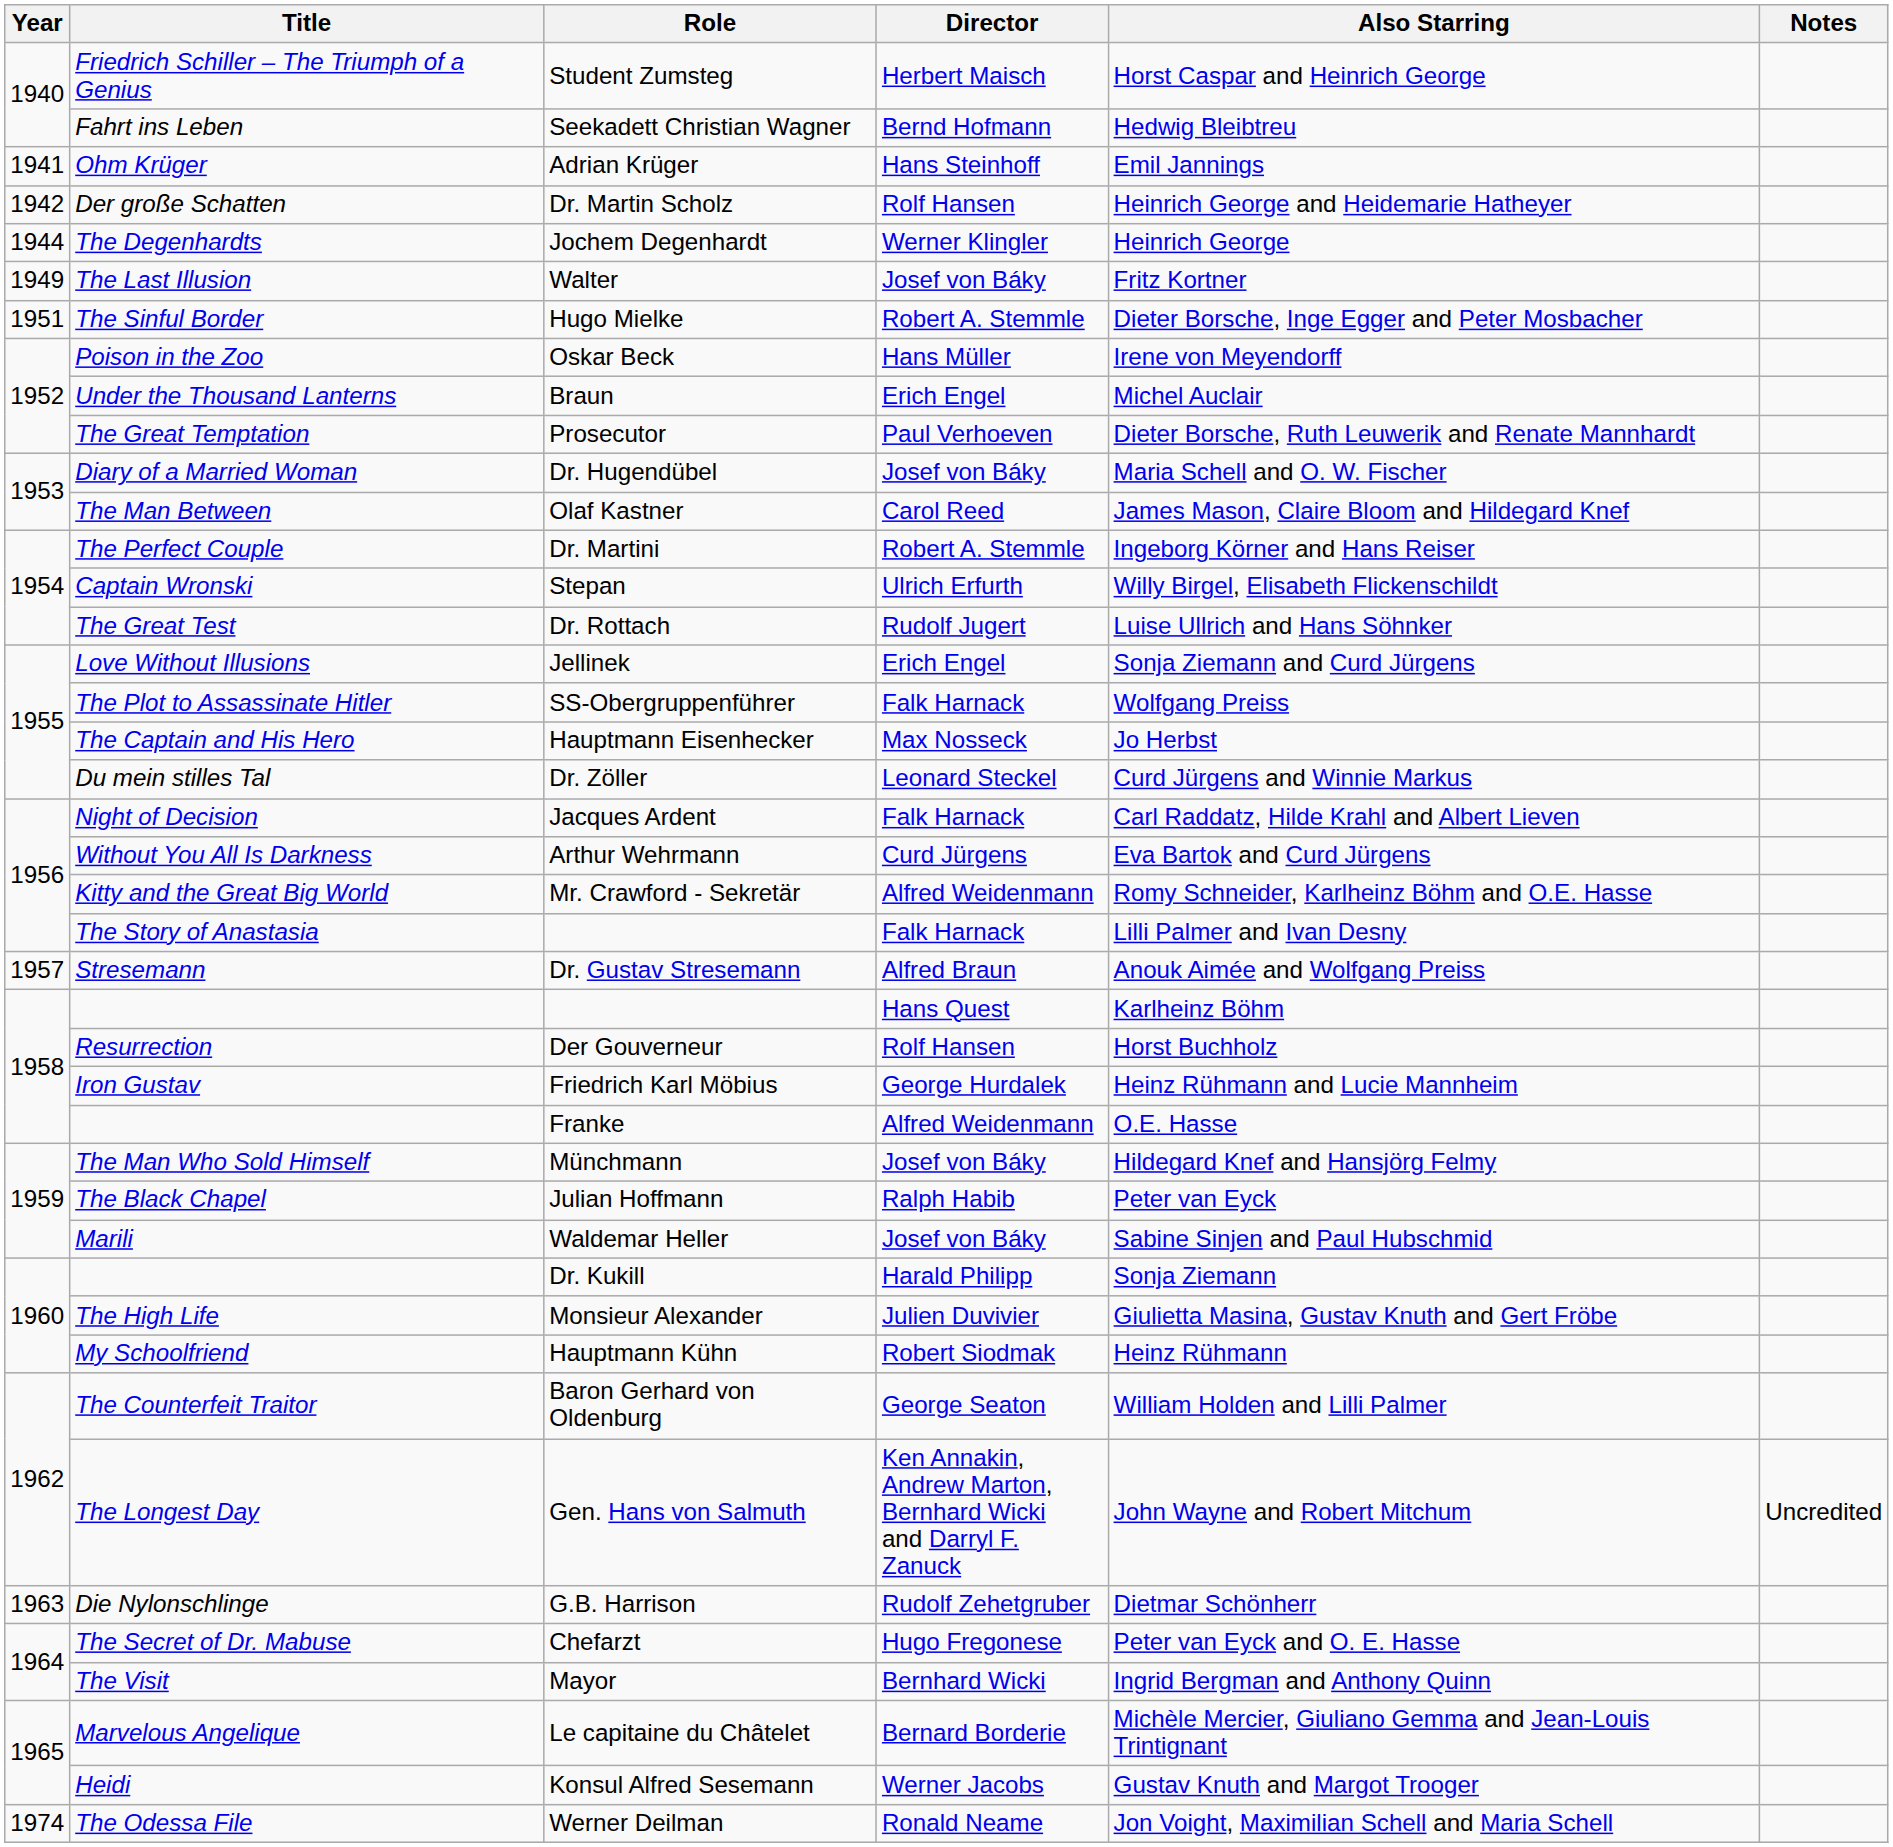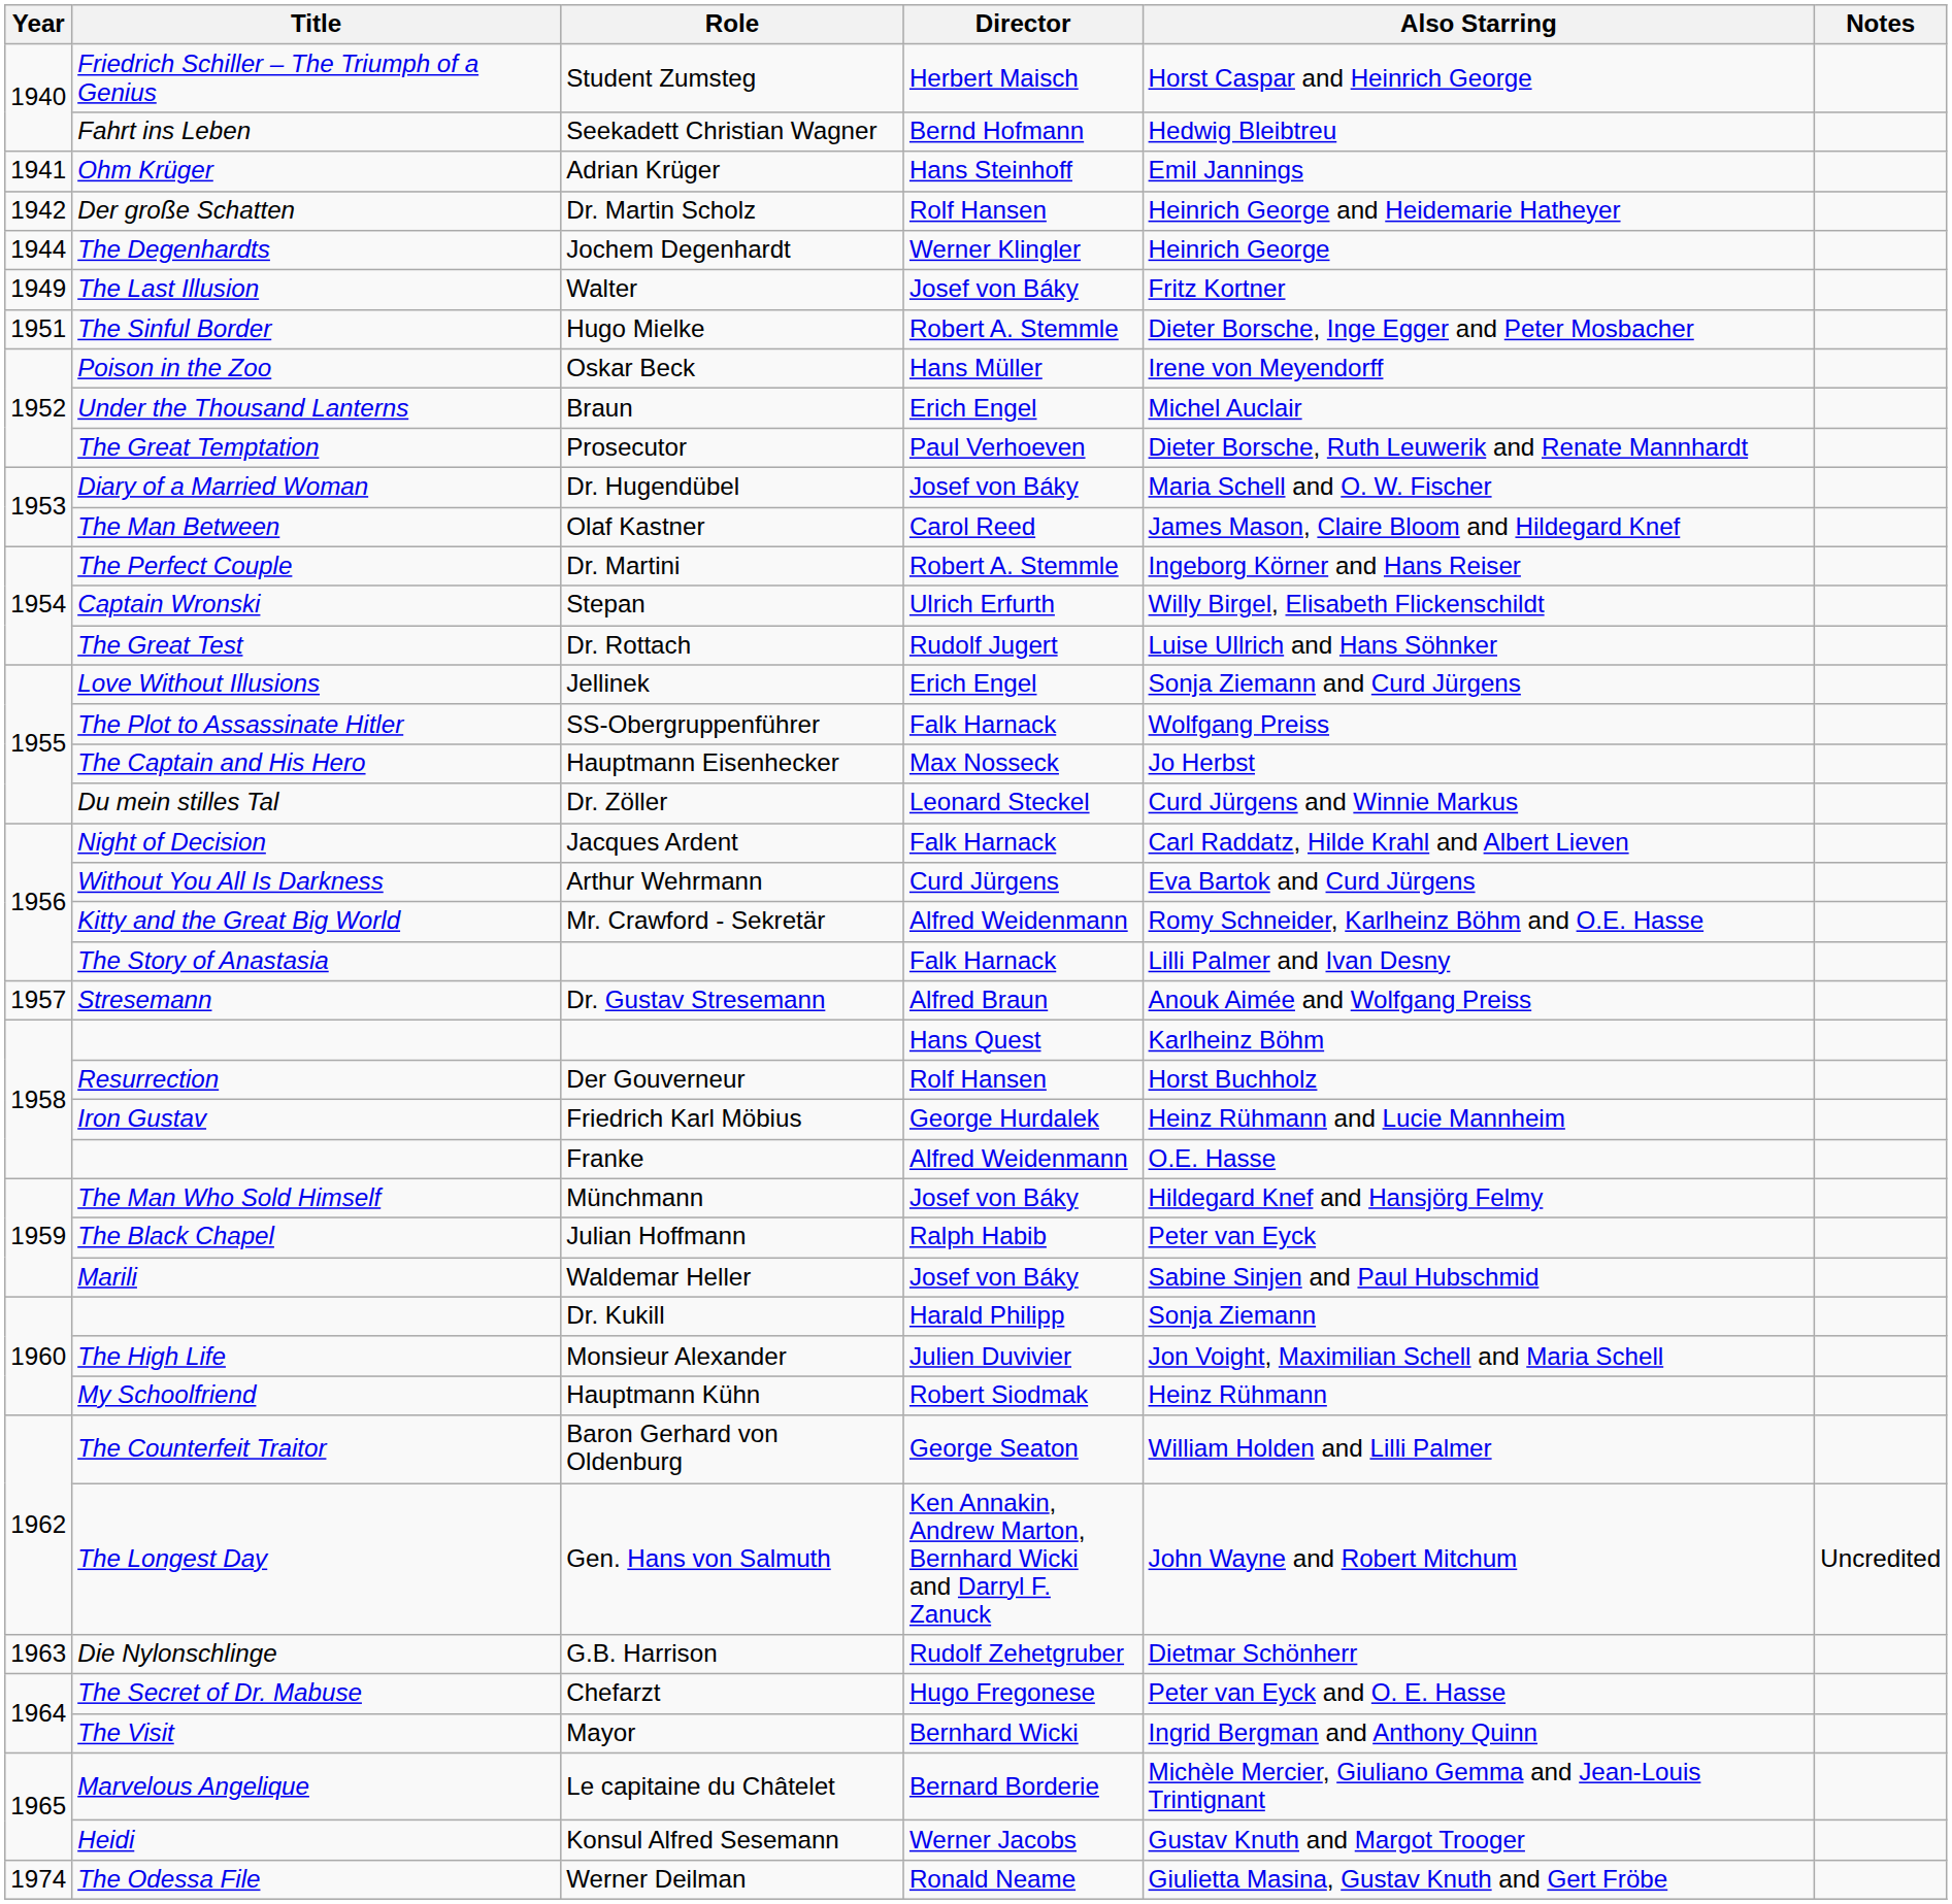 <table class="wikitable">
 <tr>
 <th>Year</th>
 <th>Title</th>
 <th>Role</th>
 <th>Director</th>
 <th>Also Starring</th>
 <th>Notes</th>
 </tr>
 <tr>
 <td rowspan=2>1940</td>
 <td><em><a href='#'>Friedrich Schiller – The Triumph of a Genius</a></em></td>
 <td>Student Zumsteg</td>
 <td><a href='#'>Herbert Maisch</a></td>
 <td><a href='#'>Horst Caspar</a> and <a href='#'>Heinrich George</a></td>
 <td></td>
 </tr>
 <tr>
 <td><em>Fahrt ins Leben</em></td>
 <td>Seekadett Christian Wagner</td>
 <td><a href='#'>Bernd Hofmann</a></td>
 <td><a href='#'>Hedwig Bleibtreu</a></td>
 <td></td>
 </tr>
 <tr>
 <td>1941</td>
 <td><em><a href='#'>Ohm Krüger</a></em></td>
 <td>Adrian Krüger</td>
 <td><a href='#'>Hans Steinhoff</a></td>
 <td><a href='#'>Emil Jannings</a></td>
 <td></td>
 </tr>
 <tr>
 <td>1942</td>
 <td><em>Der große Schatten</em></td>
 <td>Dr. Martin Scholz</td>
 <td><a href='#'>Rolf Hansen</a></td>
 <td><a href='#'>Heinrich George</a> and <a href='#'>Heidemarie Hatheyer</a></td>
 <td></td>
 </tr>
 <tr>
 <td>1944</td>
 <td><em><a href='#'>The Degenhardts</a></em></td>
 <td>Jochem Degenhardt</td>
 <td><a href='#'>Werner Klingler</a></td>
 <td><a href='#'>Heinrich George</a></td>
 <td></td>
 </tr>
 <tr>
 <td>1949</td>
 <td><em><a href='#'>The Last Illusion</a></em></td>
 <td>Walter</td>
 <td><a href='#'>Josef von Báky</a></td>
 <td><a href='#'>Fritz Kortner</a></td>
 <td></td>
 </tr>
 <tr>
 <td>1951</td>
 <td><em><a href='#'>The Sinful Border</a></em></td>
 <td>Hugo Mielke</td>
 <td><a href='#'>Robert A. Stemmle</a></td>
 <td><a href='#'>Dieter Borsche</a>, <a href='#'>Inge Egger</a> and <a href='#'>Peter Mosbacher</a></td>
 <td></td>
 </tr>
 <tr>
 <td rowspan=3>1952</td>
 <td><em><a href='#'>Poison in the Zoo</a></em></td>
 <td>Oskar Beck</td>
 <td><a href='#'>Hans Müller</a></td>
 <td><a href='#'>Irene von Meyendorff</a></td>
 <td></td>
 </tr>
 <tr>
 <td><em><a href='#'>Under the Thousand Lanterns</a></em></td>
 <td>Braun</td>
 <td><a href='#'>Erich Engel</a></td>
 <td><a href='#'>Michel Auclair</a></td>
 <td></td>
 </tr>
 <tr>
 <td><em><a href='#'>The Great Temptation</a></em></td>
 <td>Prosecutor</td>
 <td><a href='#'>Paul Verhoeven</a></td>
 <td><a href='#'>Dieter Borsche</a>, <a href='#'>Ruth Leuwerik</a>	and <a href='#'>Renate Mannhardt</a></td>
 <td></td>
 </tr>
 <tr>
 <td rowspan=2>1953</td>
 <td><em><a href='#'>Diary of a Married Woman</a></em></td>
 <td>Dr. Hugendübel</td>
 <td><a href='#'>Josef von Báky</a></td>
 <td><a href='#'>Maria Schell</a> and <a href='#'>O. W. Fischer</a></td>
 <td></td>
 </tr>
 <tr>
 <td><em><a href='#'>The Man Between</a></em></td>
 <td>Olaf Kastner</td>
 <td><a href='#'>Carol Reed</a></td>
 <td><a href='#'>James Mason</a>, <a href='#'>Claire Bloom</a> and <a href='#'>Hildegard Knef</a></td>
 <td></td>
 </tr>
 <tr>
 <td rowspan=3>1954</td>
 <td><em><a href='#'>The Perfect Couple</a></em></td>
 <td>Dr. Martini</td>
 <td><a href='#'>Robert A. Stemmle</a></td>
 <td><a href='#'>Ingeborg Körner</a> and <a href='#'>Hans Reiser</a></td>
 <td></td>
 </tr>
 <tr>
 <td><em><a href='#'>Captain Wronski</a></em></td>
 <td>Stepan</td>
 <td><a href='#'>Ulrich Erfurth</a></td>
 <td><a href='#'>Willy Birgel</a>, <a href='#'>Elisabeth Flickenschildt</a></td>
 <td></td>
 </tr>
 <tr>
 <td><em><a href='#'>The Great Test</a></em></td>
 <td>Dr. Rottach</td>
 <td><a href='#'>Rudolf Jugert</a></td>
 <td><a href='#'>Luise Ullrich</a> and <a href='#'>Hans Söhnker</a></td>
 <td></td>
 </tr>
 <tr>
 <td rowspan=4>1955</td>
 <td><em><a href='#'>Love Without Illusions</a></em></td>
 <td>Jellinek</td>
 <td><a href='#'>Erich Engel</a></td>
 <td><a href='#'>Sonja Ziemann</a> and <a href='#'>Curd Jürgens</a></td>
 <td></td>
 </tr>
 <tr>
 <td><em><a href='#'>The Plot to Assassinate Hitler</a></em></td>
 <td>SS-Obergruppenführer</td>
 <td><a href='#'>Falk Harnack</a></td>
 <td><a href='#'>Wolfgang Preiss</a></td>
 <td></td>
 </tr>
 <tr>
 <td><em><a href='#'>The Captain and His Hero</a></em></td>
 <td>Hauptmann Eisenhecker</td>
 <td><a href='#'>Max Nosseck</a></td>
 <td><a href='#'>Jo Herbst</a></td>
 <td></td>
 </tr>
 <tr>
 <td><em>Du mein stilles Tal</em></td>
 <td>Dr. Zöller</td>
 <td><a href='#'>Leonard Steckel</a></td>
 <td><a href='#'>Curd Jürgens</a> and <a href='#'>Winnie Markus</a></td>
 <td></td>
 </tr>
 <tr>
 <td rowspan=4>1956</td>
 <td><em><a href='#'>Night of Decision</a></em></td>
 <td>Jacques Ardent</td>
 <td><a href='#'>Falk Harnack</a></td>
 <td><a href='#'>Carl Raddatz</a>, <a href='#'>Hilde Krahl</a> and <a href='#'>Albert Lieven</a></td>
 <td></td>
 </tr>
 <tr>
 <td><em><a href='#'>Without You All Is Darkness</a></em></td>
 <td>Arthur Wehrmann</td>
 <td><a href='#'>Curd Jürgens</a></td>
 <td><a href='#'>Eva Bartok</a> and <a href='#'>Curd Jürgens</a></td>
 <td></td>
 </tr>
 <tr>
 <td><em><a href='#'>Kitty and the Great Big World</a></em></td>
 <td>Mr. Crawford - Sekretär</td>
 <td><a href='#'>Alfred Weidenmann</a></td>
 <td><a href='#'>Romy Schneider</a>, <a href='#'>Karlheinz Böhm</a> and <a href='#'>O.E. Hasse</a></td>
 <td></td>
 </tr>
 <tr>
 <td><em><a href='#'>The Story of Anastasia</a></em></td>
 <td></td>
 <td><a href='#'>Falk Harnack</a></td>
 <td><a href='#'>Lilli Palmer</a> and <a href='#'>Ivan Desny</a></td>
 <td></td>
 </tr>
 <tr>
 <td>1957</td>
 <td><em><a href='#'>Stresemann</a></em></td>
 <td>Dr. <a href='#'>Gustav Stresemann</a></td>
 <td><a href='#'>Alfred Braun</a></td>
 <td><a href='#'>Anouk Aimée</a> and <a href='#'>Wolfgang Preiss</a></td>
 <td></td>
 </tr>
 <tr>
 <td rowspan=4>1958</td>
 <td><em></em></td>
 <td></td>
 <td><a href='#'>Hans Quest</a></td>
 <td><a href='#'>Karlheinz Böhm</a></td>
 <td></td>
 </tr>
 <tr>
 <td><em><a href='#'>Resurrection</a></em></td>
 <td>Der Gouverneur</td>
 <td><a href='#'>Rolf Hansen</a></td>
 <td><a href='#'>Horst Buchholz</a></td>
 <td></td>
 </tr>
 <tr>
 <td><em><a href='#'>Iron Gustav</a></em></td>
 <td>Friedrich Karl Möbius</td>
 <td><a href='#'>George Hurdalek</a></td>
 <td><a href='#'>Heinz Rühmann</a> and <a href='#'>Lucie Mannheim</a></td>
 <td></td>
 </tr>
 <tr>
 <td><em></em></td>
 <td>Franke</td>
 <td><a href='#'>Alfred Weidenmann</a></td>
 <td><a href='#'>O.E. Hasse</a></td>
 <td></td>
 </tr>
 <tr>
 <td rowspan=3>1959</td>
 <td><em><a href='#'>The Man Who Sold Himself</a></em></td>
 <td>Münchmann</td>
 <td><a href='#'>Josef von Báky</a></td>
 <td><a href='#'>Hildegard Knef</a> and <a href='#'>Hansjörg Felmy</a></td>
 <td></td>
 </tr>
 <tr>
 <td><em><a href='#'>The Black Chapel</a></em></td>
 <td>Julian Hoffmann</td>
 <td><a href='#'>Ralph Habib</a></td>
 <td><a href='#'>Peter van Eyck</a></td>
 <td></td>
 </tr>
 <tr>
 <td><em><a href='#'>Marili</a></em></td>
 <td>Waldemar Heller</td>
 <td><a href='#'>Josef von Báky</a></td>
 <td><a href='#'>Sabine Sinjen</a> and <a href='#'>Paul Hubschmid</a></td>
 <td></td>
 </tr>
 <tr>
 <td rowspan=3>1960</td>
 <td><em></em></td>
 <td>Dr. Kukill</td>
 <td><a href='#'>Harald Philipp</a></td>
 <td><a href='#'>Sonja Ziemann</a></td>
 <td></td>
 </tr>
 <tr>
 <td><em><a href='#'>The High Life</a></em></td>
 <td>Monsieur Alexander</td>
 <td><a href='#'>Julien Duvivier</a></td>
-<td><a href='#'>Giulietta Masina</a>, <a href='#'>Gustav Knuth</a> and <a href='#'>Gert Fröbe</a></td>
+<td><a href='#'>Jon Voight</a>, <a href='#'>Maximilian Schell</a> and <a href='#'>Maria Schell</a></td>
 <td></td>
 </tr>
 <tr>
 <td><em><a href='#'>My Schoolfriend</a></em></td>
 <td>Hauptmann Kühn</td>
 <td><a href='#'>Robert Siodmak</a></td>
 <td><a href='#'>Heinz Rühmann</a></td>
 <td></td>
 </tr>
 <tr>
 <td rowspan=2>1962</td>
 <td><em><a href='#'>The Counterfeit Traitor</a></em></td>
 <td>Baron Gerhard von Oldenburg</td>
 <td><a href='#'>George Seaton</a></td>
 <td><a href='#'>William Holden</a> and <a href='#'>Lilli Palmer</a></td>
 <td></td>
 </tr>
 <tr>
 <td><em><a href='#'>The Longest Day</a></em></td>
 <td>Gen. <a href='#'>Hans von Salmuth</a></td>
 <td><a href='#'>Ken Annakin</a>, <br> <a href='#'>Andrew Marton</a>, <br> <a href='#'>Bernhard Wicki</a> <br> and <a href='#'>Darryl F. Zanuck</a></td>
 <td><a href='#'>John Wayne</a> and <a href='#'>Robert Mitchum</a></td>
 <td>Uncredited</td>
 </tr>
 <tr>
 <td>1963</td>
 <td><em>Die Nylonschlinge</em></td>
 <td>G.B. Harrison</td>
 <td><a href='#'>Rudolf Zehetgruber</a></td>
 <td><a href='#'>Dietmar Schönherr</a></td>
 <td></td>
 </tr>
 <tr>
 <td rowspan=2>1964</td>
 <td><em><a href='#'>The Secret of Dr. Mabuse</a></em></td>
 <td>Chefarzt</td>
 <td><a href='#'>Hugo Fregonese</a></td>
 <td><a href='#'>Peter van Eyck</a> and <a href='#'>O. E. Hasse</a></td>
 <td></td>
 </tr>
 <tr>
 <td><em><a href='#'>The Visit</a></em></td>
 <td>Mayor</td>
 <td><a href='#'>Bernhard Wicki</a></td>
 <td><a href='#'>Ingrid Bergman</a> and <a href='#'>Anthony Quinn</a></td>
 <td></td>
 </tr>
 <tr>
 <td rowspan=2>1965</td>
 <td><em><a href='#'>Marvelous Angelique</a></em></td>
 <td>Le capitaine du Châtelet</td>
 <td><a href='#'>Bernard Borderie</a></td>
 <td><a href='#'>Michèle Mercier</a>, <a href='#'>Giuliano Gemma</a> and <a href='#'>Jean-Louis Trintignant</a></td>
 <td></td>
 </tr>
 <tr>
 <td><em><a href='#'>Heidi</a></em></td>
 <td>Konsul Alfred Sesemann</td>
 <td><a href='#'>Werner Jacobs</a></td>
 <td><a href='#'>Gustav Knuth</a> and <a href='#'>Margot Trooger</a></td>
 <td></td>
 </tr>
 <tr>
 <td>1974</td>
 <td><em><a href='#'>The Odessa File</a></em></td>
 <td>Werner Deilman</td>
 <td><a href='#'>Ronald Neame</a></td>
-<td><a href='#'>Jon Voight</a>, <a href='#'>Maximilian Schell</a> and <a href='#'>Maria Schell</a></td>
+<td><a href='#'>Giulietta Masina</a>, <a href='#'>Gustav Knuth</a> and <a href='#'>Gert Fröbe</a></td>
 <td></td>
 </tr>
 <tr>
 </tr>
 </table>
